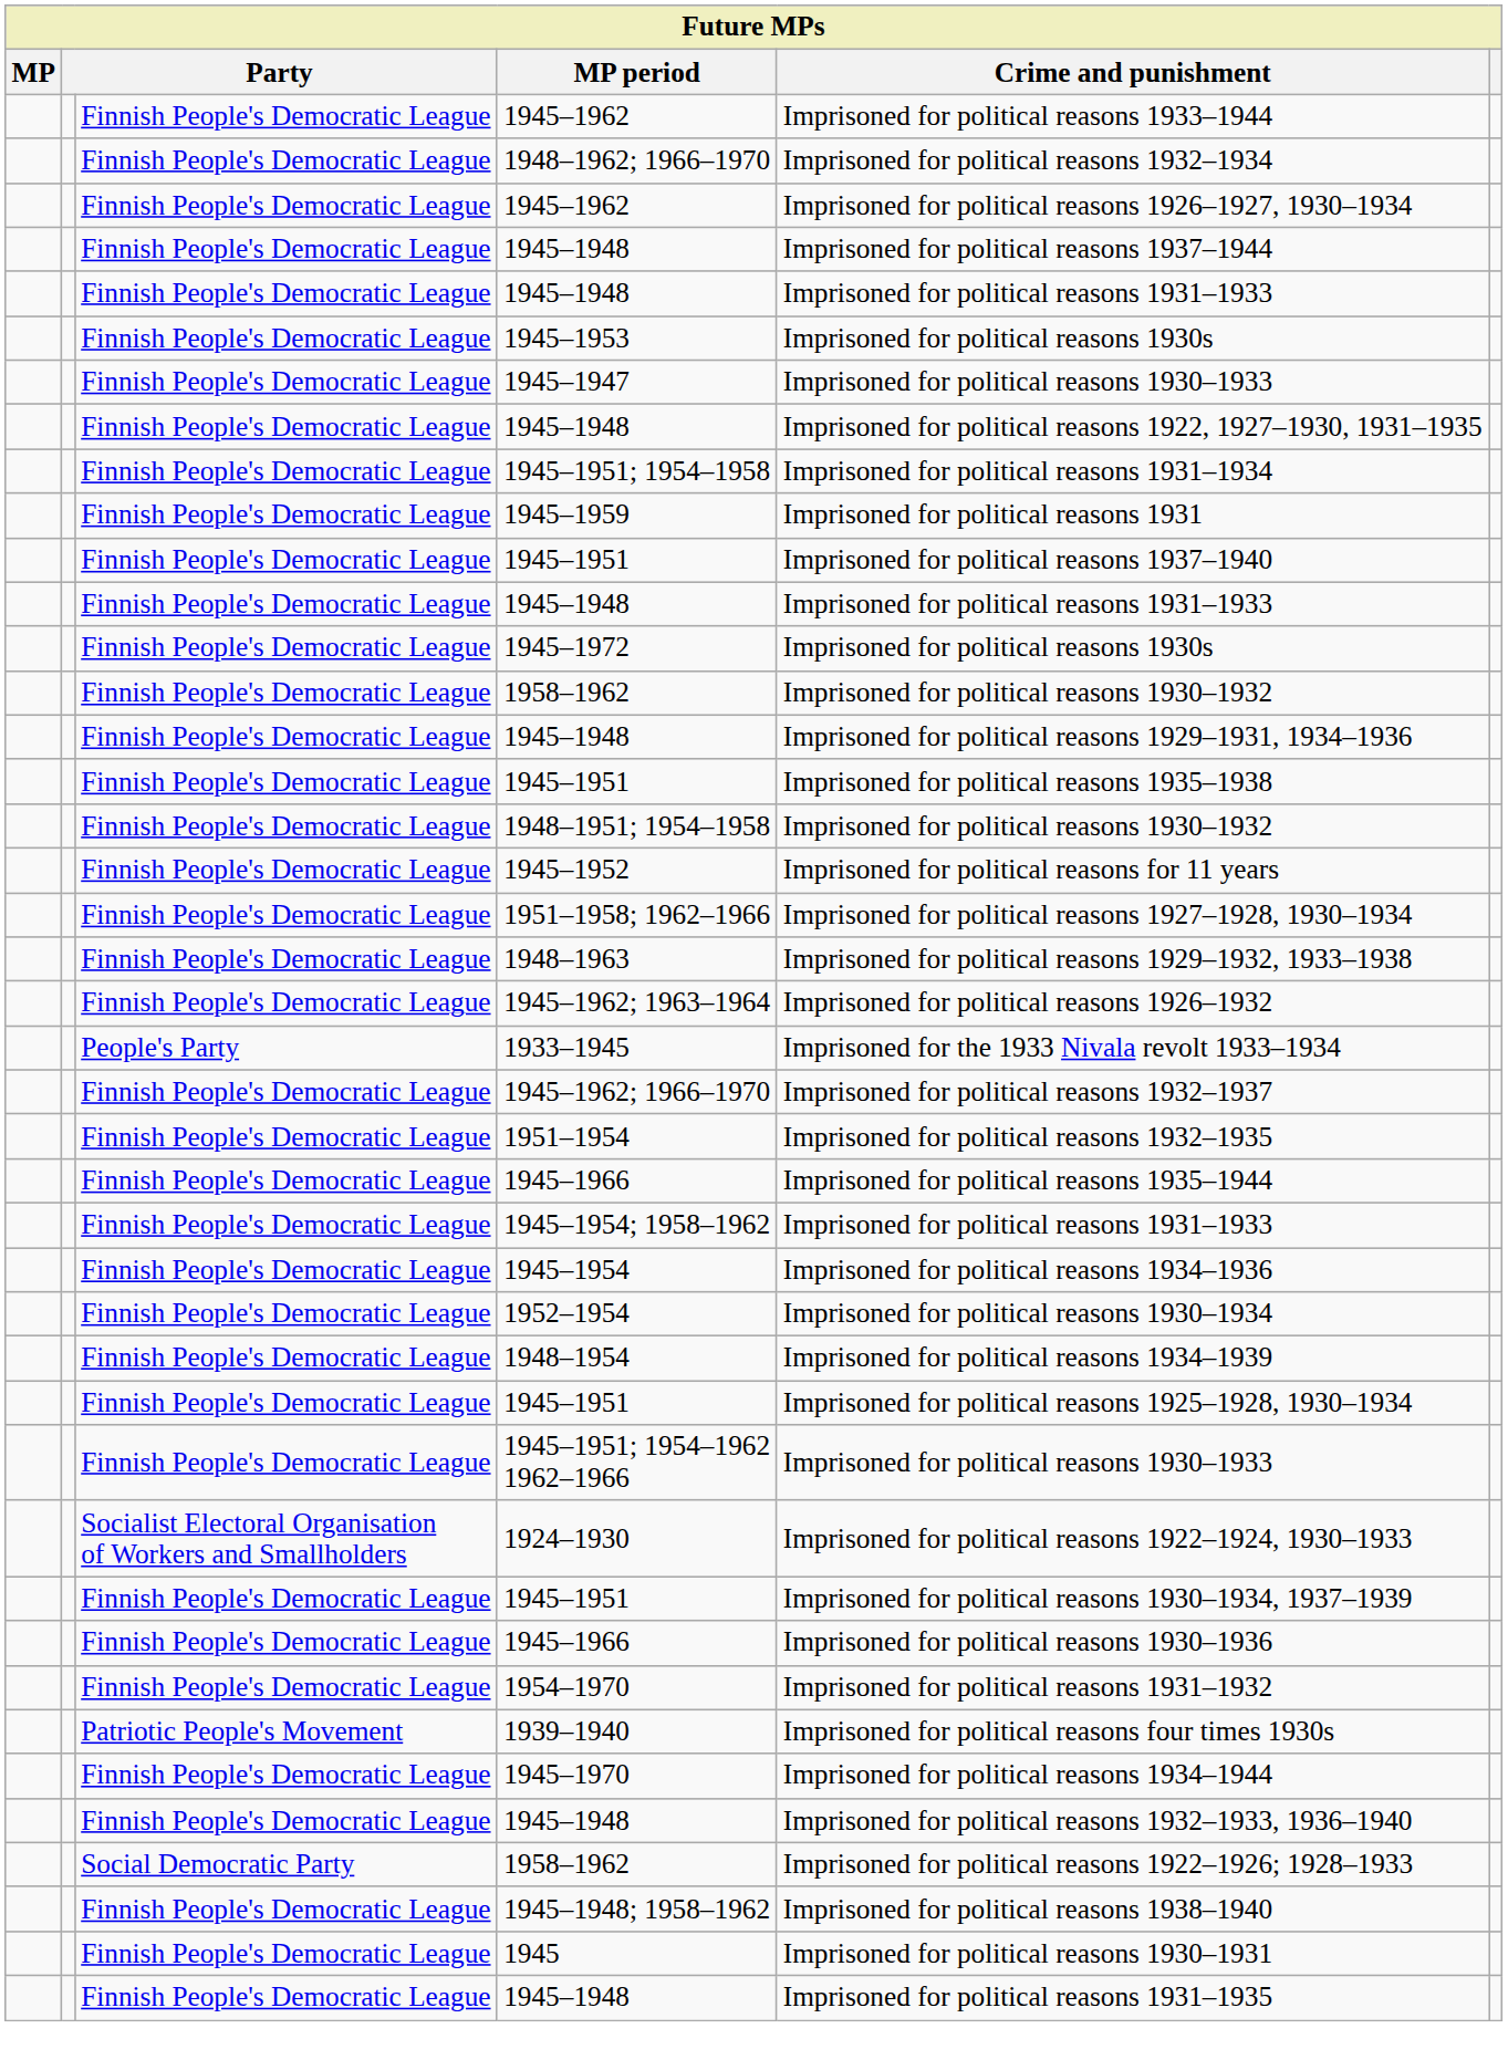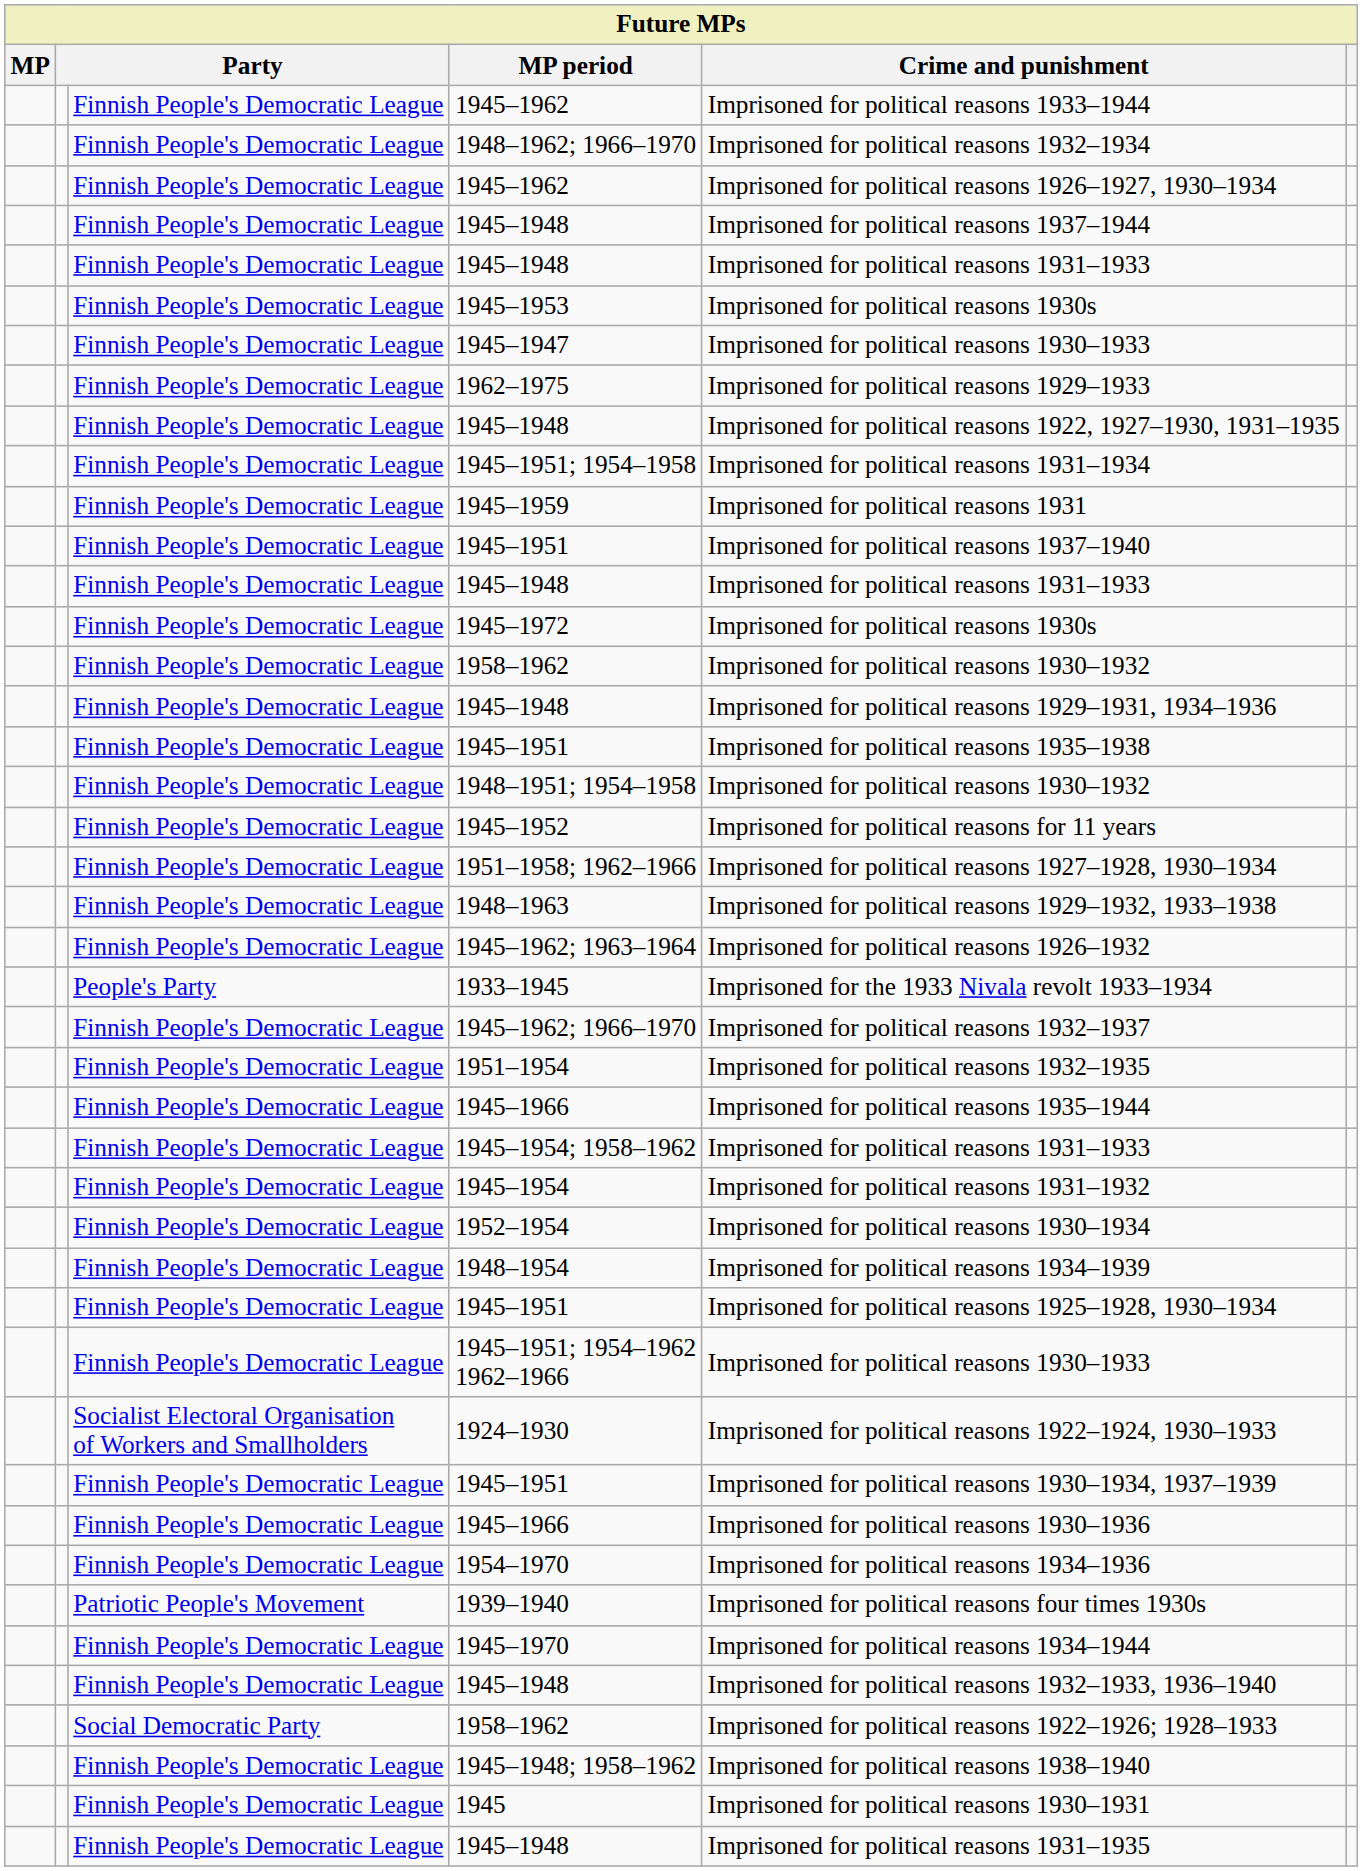 <table class="wikitable plainrowheaders sortable" style="font-size:100%; text-align:left;">
 <tr>
 <th colspan="6" style="background:#F0F0C0;">Future MPs</th>
 </tr>
 <tr>
 <th>MP</th>
 <th colspan="2">Party</th>
 <th>MP period</th>
 <th>Crime and punishment</th>
 <th></th>
 </tr>
 <tr>
 <td></td>
 <td></td>
 <td><a href='#'>Finnish People's Democratic League</a></td>
 <td>1945–1962</td>
 <td>Imprisoned for political reasons 1933–1944</td>
 <td></td>
 </tr>
 <tr>
 <td></td>
 <td></td>
 <td><a href='#'>Finnish People's Democratic League</a></td>
 <td>1948–1962; 1966–1970</td>
 <td>Imprisoned for political reasons 1932–1934</td>
 <td></td>
 </tr>
 <tr>
 <td></td>
 <td></td>
 <td><a href='#'>Finnish People's Democratic League</a></td>
 <td>1945–1962</td>
 <td>Imprisoned for political reasons 1926–1927, 1930–1934</td>
 <td></td>
 </tr>
 <tr>
 <td></td>
 <td></td>
 <td><a href='#'>Finnish People's Democratic League</a></td>
 <td>1945–1948</td>
 <td>Imprisoned for political reasons 1937–1944</td>
 <td></td>
 </tr>
 <tr>
 <td></td>
 <td></td>
 <td><a href='#'>Finnish People's Democratic League</a></td>
 <td>1945–1948</td>
 <td>Imprisoned for political reasons 1931–1933</td>
 <td></td>
 </tr>
 <tr>
 <td></td>
 <td></td>
 <td><a href='#'>Finnish People's Democratic League</a></td>
 <td>1945–1953</td>
 <td>Imprisoned for political reasons 1930s</td>
 <td></td>
 </tr>
 <tr>
 <td></td>
 <td></td>
 <td><a href='#'>Finnish People's Democratic League</a></td>
 <td>1945–1947</td>
 <td>Imprisoned for political reasons 1930–1933</td>
+<td></td>
+</tr>
+<tr>
+<td></td>
+<td></td>
+<td><a href='#'>Finnish People's Democratic League</a></td>
+<td>1962–1975</td>
+<td>Imprisoned for political reasons 1929–1933</td>
 <td></td>
 </tr>
 <tr>
 <td></td>
 <td></td>
 <td><a href='#'>Finnish People's Democratic League</a></td>
 <td>1945–1948</td>
 <td>Imprisoned for political reasons 1922, 1927–1930, 1931–1935</td>
 <td></td>
 </tr>
 <tr>
 <td></td>
 <td></td>
 <td><a href='#'>Finnish People's Democratic League</a></td>
 <td>1945–1951; 1954–1958</td>
 <td>Imprisoned for political reasons 1931–1934</td>
 <td></td>
 </tr>
 <tr>
 <td></td>
 <td></td>
 <td><a href='#'>Finnish People's Democratic League</a></td>
 <td>1945–1959</td>
 <td>Imprisoned for political reasons 1931</td>
 <td></td>
 </tr>
 <tr>
 <td></td>
 <td></td>
 <td><a href='#'>Finnish People's Democratic League</a></td>
 <td>1945–1951</td>
 <td>Imprisoned for political reasons 1937–1940</td>
 <td></td>
 </tr>
 <tr>
 <td></td>
 <td></td>
 <td><a href='#'>Finnish People's Democratic League</a></td>
 <td>1945–1948</td>
 <td>Imprisoned for political reasons 1931–1933</td>
 <td></td>
 </tr>
 <tr>
 <td></td>
 <td></td>
 <td><a href='#'>Finnish People's Democratic League</a></td>
 <td>1945–1972</td>
 <td>Imprisoned for political reasons 1930s</td>
 <td></td>
 </tr>
 <tr>
 <td></td>
 <td></td>
 <td><a href='#'>Finnish People's Democratic League</a></td>
 <td>1958–1962</td>
 <td>Imprisoned for political reasons 1930–1932</td>
 <td></td>
 </tr>
 <tr>
 <td></td>
 <td></td>
 <td><a href='#'>Finnish People's Democratic League</a></td>
 <td>1945–1948</td>
 <td>Imprisoned for political reasons 1929–1931, 1934–1936</td>
 <td></td>
 </tr>
 <tr>
 <td></td>
 <td></td>
 <td><a href='#'>Finnish People's Democratic League</a></td>
 <td>1945–1951</td>
 <td>Imprisoned for political reasons 1935–1938</td>
 <td></td>
 </tr>
 <tr>
 <td></td>
 <td></td>
 <td><a href='#'>Finnish People's Democratic League</a></td>
 <td>1948–1951; 1954–1958</td>
 <td>Imprisoned for political reasons 1930–1932</td>
 <td></td>
 </tr>
 <tr>
 <td></td>
 <td></td>
 <td><a href='#'>Finnish People's Democratic League</a></td>
 <td>1945–1952</td>
 <td>Imprisoned for political reasons for 11 years</td>
 <td></td>
 </tr>
 <tr>
 <td></td>
 <td></td>
 <td><a href='#'>Finnish People's Democratic League</a></td>
 <td>1951–1958; 1962–1966</td>
 <td>Imprisoned for political reasons 1927–1928, 1930–1934</td>
 <td></td>
 </tr>
 <tr>
 <td></td>
 <td></td>
 <td><a href='#'>Finnish People's Democratic League</a></td>
 <td>1948–1963</td>
 <td>Imprisoned for political reasons 1929–1932, 1933–1938</td>
 <td></td>
 </tr>
 <tr>
 <td></td>
 <td></td>
 <td><a href='#'>Finnish People's Democratic League</a></td>
 <td>1945–1962; 1963–1964</td>
 <td>Imprisoned for political reasons 1926–1932</td>
 <td></td>
 </tr>
 <tr>
 <td></td>
 <td></td>
 <td><a href='#'>People's Party</a></td>
 <td>1933–1945</td>
 <td>Imprisoned for the 1933 <a href='#'>Nivala</a> revolt 1933–1934</td>
 <td></td>
 </tr>
 <tr>
 <td></td>
 <td></td>
 <td><a href='#'>Finnish People's Democratic League</a></td>
 <td>1945–1962; 1966–1970</td>
 <td>Imprisoned for political reasons 1932–1937</td>
 <td></td>
 </tr>
 <tr>
 <td></td>
 <td></td>
 <td><a href='#'>Finnish People's Democratic League</a></td>
 <td>1951–1954</td>
 <td>Imprisoned for political reasons 1932–1935</td>
 <td></td>
 </tr>
 <tr>
 <td></td>
 <td></td>
 <td><a href='#'>Finnish People's Democratic League</a></td>
 <td>1945–1966</td>
 <td>Imprisoned for political reasons 1935–1944</td>
 <td></td>
 </tr>
 <tr>
 <td></td>
 <td></td>
 <td><a href='#'>Finnish People's Democratic League</a></td>
 <td>1945–1954; 1958–1962</td>
 <td>Imprisoned for political reasons 1931–1933</td>
 <td></td>
 </tr>
 <tr>
 <td></td>
 <td></td>
 <td><a href='#'>Finnish People's Democratic League</a></td>
 <td>1945–1954</td>
-<td>Imprisoned for political reasons 1934–1936</td>
+<td>Imprisoned for political reasons 1931–1932</td>
 <td></td>
 </tr>
 <tr>
 <td></td>
 <td></td>
 <td><a href='#'>Finnish People's Democratic League</a></td>
 <td>1952–1954</td>
 <td>Imprisoned for political reasons 1930–1934</td>
 <td></td>
 </tr>
 <tr>
 <td></td>
 <td></td>
 <td><a href='#'>Finnish People's Democratic League</a></td>
 <td>1948–1954</td>
 <td>Imprisoned for political reasons 1934–1939</td>
 <td></td>
 </tr>
 <tr>
 <td></td>
 <td></td>
 <td><a href='#'>Finnish People's Democratic League</a></td>
 <td>1945–1951</td>
 <td>Imprisoned for political reasons 1925–1928, 1930–1934</td>
 <td></td>
 </tr>
 <tr>
 <td></td>
 <td></td>
 <td><a href='#'>Finnish People's Democratic League</a></td>
 <td>1945–1951; 1954–1962<br>1962–1966</td>
 <td>Imprisoned for political reasons 1930–1933</td>
 <td></td>
 </tr>
 <tr>
 <td></td>
 <td></td>
 <td><a href='#'>Socialist Electoral Organisation<br>of Workers and Smallholders</a></td>
 <td>1924–1930</td>
 <td>Imprisoned for political reasons 1922–1924, 1930–1933</td>
 <td></td>
 </tr>
 <tr>
 <td></td>
 <td></td>
 <td><a href='#'>Finnish People's Democratic League</a></td>
 <td>1945–1951</td>
 <td>Imprisoned for political reasons 1930–1934, 1937–1939</td>
 <td></td>
 </tr>
 <tr>
 <td></td>
 <td></td>
 <td><a href='#'>Finnish People's Democratic League</a></td>
 <td>1945–1966</td>
 <td>Imprisoned for political reasons 1930–1936</td>
 <td></td>
 </tr>
 <tr>
 <td></td>
 <td></td>
 <td><a href='#'>Finnish People's Democratic League</a></td>
 <td>1954–1970</td>
-<td>Imprisoned for political reasons 1931–1932</td>
+<td>Imprisoned for political reasons 1934–1936</td>
 <td></td>
 </tr>
 <tr>
 <td></td>
 <td></td>
 <td><a href='#'>Patriotic People's Movement</a></td>
 <td>1939–1940</td>
 <td>Imprisoned for political reasons four times 1930s</td>
 <td></td>
 </tr>
 <tr>
 <td></td>
 <td></td>
 <td><a href='#'>Finnish People's Democratic League</a></td>
 <td>1945–1970</td>
 <td>Imprisoned for political reasons 1934–1944</td>
 <td></td>
 </tr>
 <tr>
 <td></td>
 <td></td>
 <td><a href='#'>Finnish People's Democratic League</a></td>
 <td>1945–1948</td>
 <td>Imprisoned for political reasons 1932–1933, 1936–1940</td>
 <td></td>
 </tr>
 <tr>
 <td></td>
 <td></td>
 <td><a href='#'>Social Democratic Party</a></td>
 <td>1958–1962</td>
 <td>Imprisoned for political reasons 1922–1926; 1928–1933</td>
 <td></td>
 </tr>
 <tr>
 <td></td>
 <td></td>
 <td><a href='#'>Finnish People's Democratic League</a></td>
 <td>1945–1948; 1958–1962</td>
 <td>Imprisoned for political reasons 1938–1940</td>
 <td></td>
 </tr>
 <tr>
 <td></td>
 <td></td>
 <td><a href='#'>Finnish People's Democratic League</a></td>
 <td>1945</td>
 <td>Imprisoned for political reasons 1930–1931</td>
 <td></td>
 </tr>
 <tr>
 <td></td>
 <td></td>
 <td><a href='#'>Finnish People's Democratic League</a></td>
 <td>1945–1948</td>
 <td>Imprisoned for political reasons 1931–1935</td>
 <td></td>
 </tr>
 </table>
